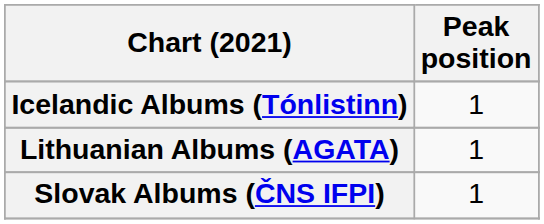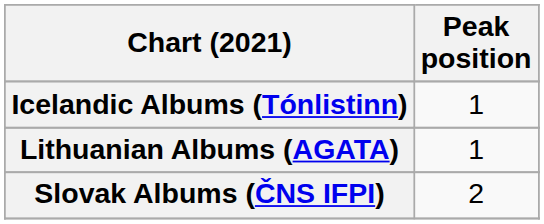 <table class="wikitable sortable plainrowheaders" style="text-align:center">
 <tr>
 <th scope="col">Chart (2021)</th>
 <th scope="col">Peak<br>position</th>
 </tr>
 <tr>
 </tr>
 <tr>
 </tr>
 <tr>
 </tr>
 <tr>
 </tr>
 <tr>
 </tr>
 <tr>
 </tr>
 <tr>
 </tr>
 <tr>
 </tr>
 <tr>
 </tr>
 <tr>
 </tr>
 <tr>
 </tr>
 <tr>
 <th scope="row">Icelandic Albums (<a href='#'>Tónlistinn</a>)</th>
 <td>1</td>
 </tr>
 <tr>
 </tr>
 <tr>
 </tr>
 <tr>
 <th scope="row">Lithuanian Albums (<a href='#'>AGATA</a>)</th>
 <td>1</td>
 </tr>
 <tr>
 </tr>
 <tr>
 </tr>
 <tr>
 <th scope="row">Slovak Albums (<a href='#'>ČNS IFPI</a>)</th>
-<td>1</td>
+<td>2</td>
 </tr>
 <tr>
 </tr>
 <tr>
 </tr>
 <tr>
 </tr>
 <tr>
 </tr>
 <tr>
 </tr>
 </table>
